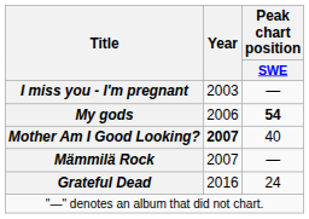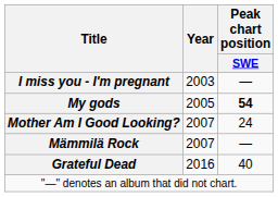 <table class="wikitable plainrowheaders" style="text-align:center">
 <tr>
 <th scope="col" rowspan="2">Title</th>
 <th scope="col" rowspan="2">Year</th>
 <th scope="col" colspan="1">Peak chart position</th>
 </tr>
 <tr>
 <th scope="col" style="width:3em;font-size:90%;"><a href='#'>SWE</a><br></th>
 </tr>
 <tr>
 <th scope="row"><em>I miss you - I'm pregnant</em></th>
 <td>2003</td>
 <td>—</td>
 </tr>
 <tr>
 <th scope="row"><em>My gods</em></th>
-<td>2006</td>
+<td>2005</td>
 <td><strong>54</strong></td>
 </tr>
 <tr>
 <th scope="row"><em>Mother Am I Good Looking?</em></th>
-<td><strong>2007</strong></td>
-<td>40</td>
+<td>2007</td>
+<td>24</td>
 </tr>
 <tr>
 <th scope="row"><em>Mämmilä Rock</em></th>
 <td>2007</td>
 <td>—</td>
 </tr>
 <tr>
 <th scope="row"><em>Grateful Dead</em></th>
 <td>2016</td>
-<td>24</td>
+<td>40</td>
 </tr>
 <tr>
 <td colspan="3" style="font-size:85%">"—" denotes an album that did not chart.</td>
 </tr>
 </table>
